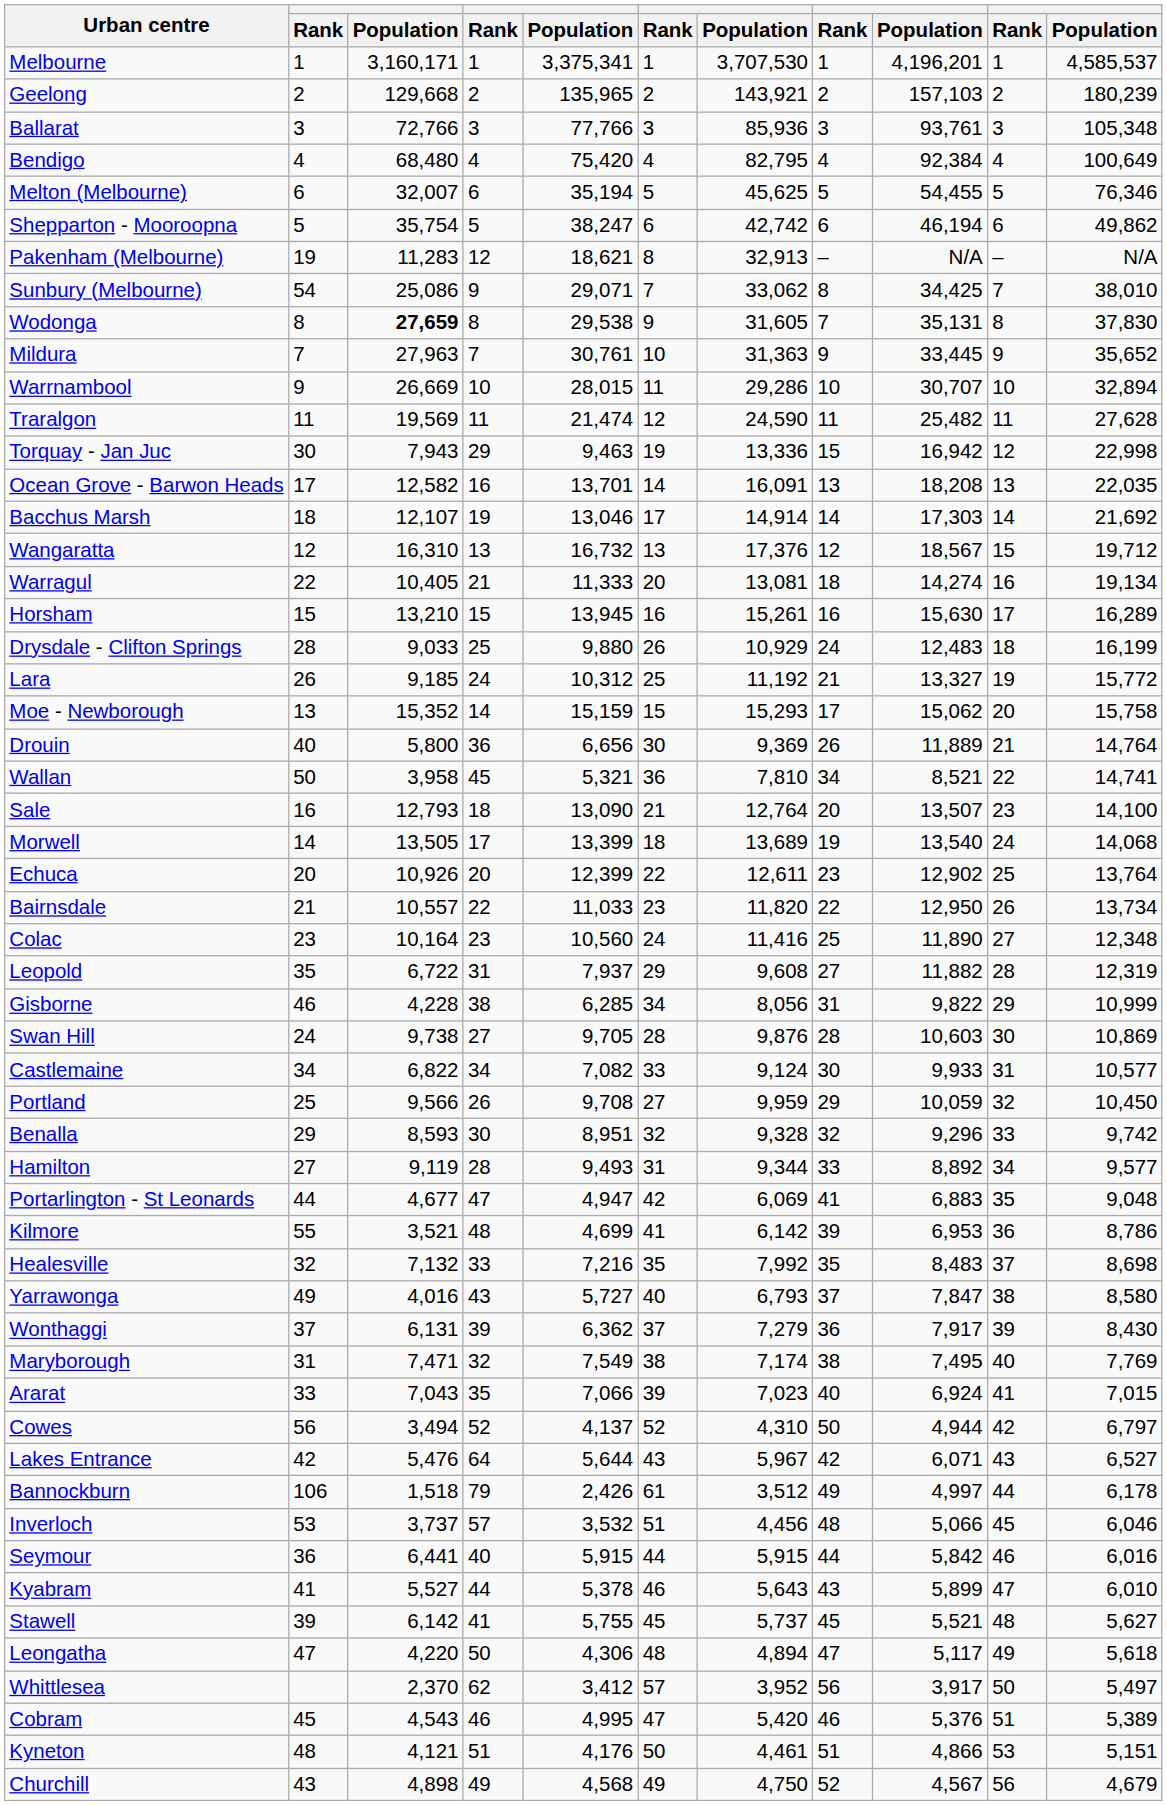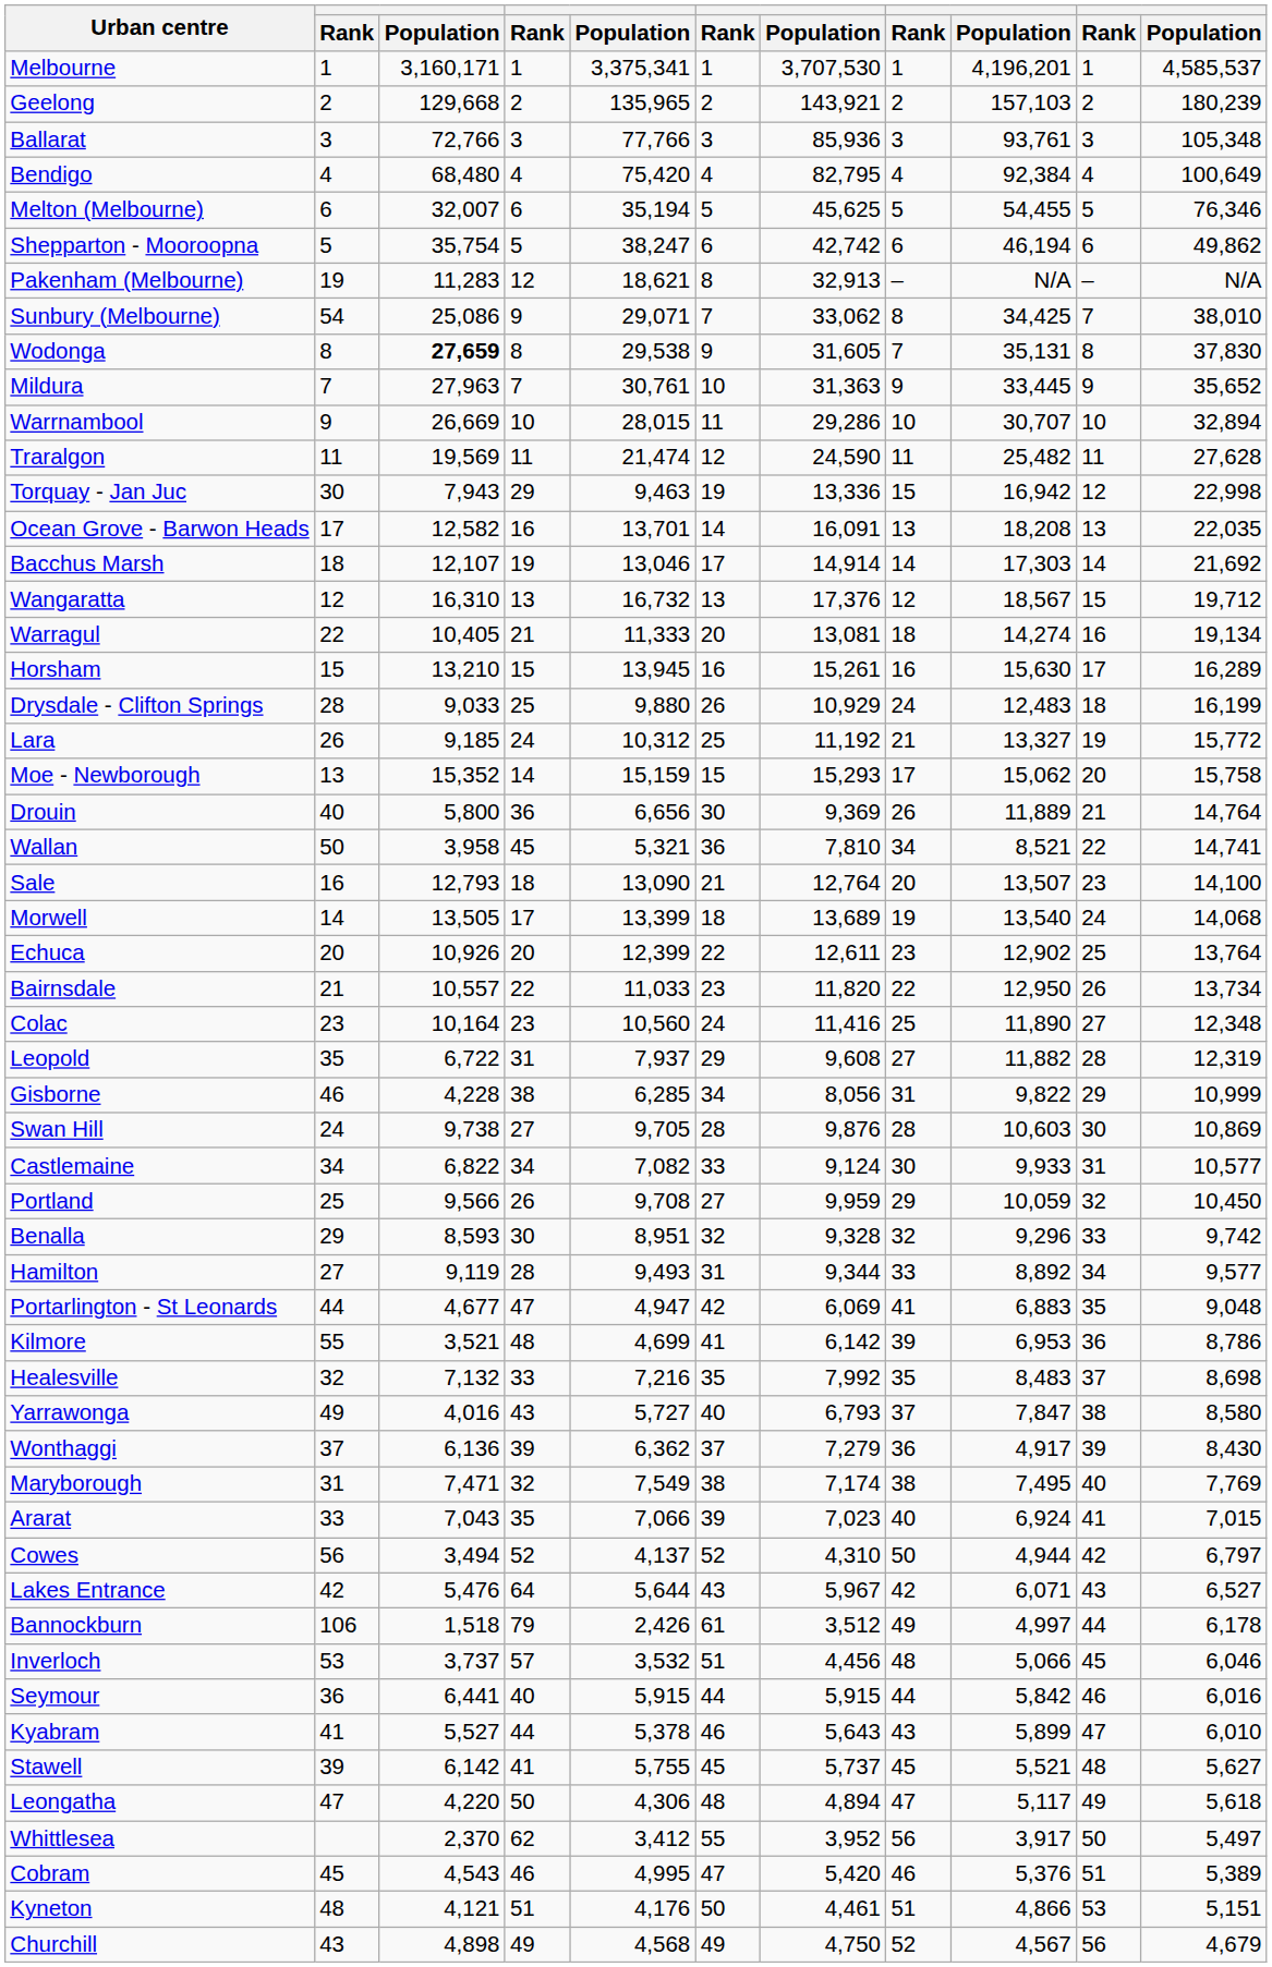 <table class="wikitable sortable">
 <tr>
 <th rowspan="2">Urban centre</th>
 <th colspan="2"></th>
 <th colspan="2"></th>
 <th colspan="2"></th>
 <th colspan="2"></th>
 <th colspan="2"></th>
 </tr>
 <tr>
 <th>Rank</th>
 <th>Population</th>
 <th>Rank</th>
 <th>Population</th>
 <th>Rank</th>
 <th>Population</th>
 <th>Rank</th>
 <th>Population</th>
 <th>Rank</th>
 <th>Population</th>
 </tr>
 <tr>
 <td><a href='#'>Melbourne</a></td>
 <td>1</td>
 <td align="right">3,160,171</td>
 <td>1 </td>
 <td align="right">3,375,341</td>
 <td>1 </td>
 <td align="right">3,707,530</td>
 <td>1 </td>
 <td align="right">4,196,201</td>
 <td>1 </td>
 <td align="right">4,585,537</td>
 </tr>
 <tr>
 <td><a href='#'>Geelong</a></td>
 <td>2</td>
 <td align="right">129,668</td>
 <td>2 </td>
 <td align="right">135,965</td>
 <td>2 </td>
 <td align="right">143,921</td>
 <td>2 </td>
 <td align="right">157,103</td>
 <td>2 </td>
 <td align="right">180,239</td>
 </tr>
 <tr>
 <td><a href='#'>Ballarat</a></td>
 <td>3</td>
 <td align="right">72,766</td>
 <td>3 </td>
 <td align="right">77,766</td>
 <td>3 </td>
 <td align="right">85,936</td>
 <td>3 </td>
 <td align="right">93,761</td>
 <td>3 </td>
 <td align="right">105,348</td>
 </tr>
 <tr>
 <td><a href='#'>Bendigo</a></td>
 <td>4</td>
 <td align="right">68,480</td>
 <td>4 </td>
 <td align="right">75,420</td>
 <td>4 </td>
 <td align="right">82,795</td>
 <td>4 </td>
 <td align="right">92,384</td>
 <td>4 </td>
 <td align="right">100,649</td>
 </tr>
 <tr>
 <td><a href='#'>Melton (Melbourne)</a></td>
 <td>6</td>
 <td align="right">32,007</td>
 <td>6 </td>
 <td align="right">35,194</td>
 <td>5 </td>
 <td align="right">45,625</td>
 <td>5 </td>
 <td align="right">54,455</td>
 <td>5 </td>
 <td align="right">76,346</td>
 </tr>
 <tr>
 <td><a href='#'>Shepparton</a> - <a href='#'>Mooroopna</a></td>
 <td>5</td>
 <td align="right">35,754</td>
 <td>5 </td>
 <td align="right">38,247</td>
 <td>6 </td>
 <td align="right">42,742</td>
 <td>6 </td>
 <td align="right">46,194</td>
 <td>6 </td>
 <td align="right">49,862</td>
 </tr>
 <tr>
 <td><a href='#'>Pakenham (Melbourne)</a></td>
 <td>19</td>
 <td align="right">11,283</td>
 <td>12 </td>
 <td align="right">18,621</td>
 <td>8 </td>
 <td align="right">32,913</td>
 <td>–</td>
 <td align="right">N/A</td>
 <td>–</td>
 <td align="right">N/A</td>
 </tr>
 <tr>
 <td><a href='#'>Sunbury (Melbourne)</a></td>
 <td>54</td>
 <td align="right">25,086</td>
 <td>9 </td>
 <td align="right">29,071</td>
 <td>7 </td>
 <td align="right">33,062</td>
 <td>8 </td>
 <td align="right">34,425</td>
 <td>7 </td>
 <td align="right">38,010</td>
 </tr>
 <tr>
 <td><a href='#'>Wodonga</a></td>
 <td>8</td>
 <td align="right"><strong>27,659</strong></td>
 <td>8 </td>
 <td align="right">29,538</td>
 <td>9 </td>
 <td align="right">31,605</td>
 <td>7 </td>
 <td align="right">35,131</td>
 <td>8 </td>
 <td align="right">37,830</td>
 </tr>
 <tr>
 <td><a href='#'>Mildura</a></td>
 <td>7</td>
 <td align="right">27,963</td>
 <td>7 </td>
 <td align="right">30,761</td>
 <td>10 </td>
 <td align="right">31,363</td>
 <td>9 </td>
 <td align="right">33,445</td>
 <td>9 </td>
 <td align="right">35,652</td>
 </tr>
 <tr>
 <td><a href='#'>Warrnambool</a></td>
 <td>9</td>
 <td align="right">26,669</td>
 <td>10 </td>
 <td align="right">28,015</td>
 <td>11 </td>
 <td align="right">29,286</td>
 <td>10 </td>
 <td align="right">30,707</td>
 <td>10 </td>
 <td align="right">32,894</td>
 </tr>
 <tr>
 <td><a href='#'>Traralgon</a></td>
 <td>11</td>
 <td align="right">19,569</td>
 <td>11 </td>
 <td align="right">21,474</td>
 <td>12 </td>
 <td align="right">24,590</td>
 <td>11 </td>
 <td align="right">25,482</td>
 <td>11 </td>
 <td align="right">27,628</td>
 </tr>
 <tr>
 <td><a href='#'>Torquay</a> - <a href='#'>Jan Juc</a></td>
 <td>30</td>
 <td align="right">7,943</td>
 <td>29 </td>
 <td align="right">9,463</td>
 <td>19 </td>
 <td align="right">13,336</td>
 <td>15 </td>
 <td align="right">16,942</td>
 <td>12 </td>
 <td align="right">22,998</td>
 </tr>
 <tr>
 <td><a href='#'>Ocean Grove</a> - <a href='#'>Barwon Heads</a></td>
 <td>17</td>
 <td align="right">12,582</td>
 <td>16 </td>
 <td align="right">13,701</td>
 <td>14 </td>
 <td align="right">16,091</td>
 <td>13 </td>
 <td align="right">18,208</td>
 <td>13 </td>
 <td align="right">22,035</td>
 </tr>
 <tr>
 <td><a href='#'>Bacchus Marsh</a></td>
 <td>18</td>
 <td align="right">12,107</td>
 <td>19 </td>
 <td align="right">13,046</td>
 <td>17 </td>
 <td align="right">14,914</td>
 <td>14 </td>
 <td align="right">17,303</td>
 <td>14 </td>
 <td align="right">21,692</td>
 </tr>
 <tr>
 <td><a href='#'>Wangaratta</a></td>
 <td>12</td>
 <td align="right">16,310</td>
 <td>13 </td>
 <td align="right">16,732</td>
 <td>13 </td>
 <td align="right">17,376</td>
 <td>12 </td>
 <td align="right">18,567</td>
 <td>15 </td>
 <td align="right">19,712</td>
 </tr>
 <tr>
 <td><a href='#'>Warragul</a></td>
 <td>22</td>
 <td align="right">10,405</td>
 <td>21 </td>
 <td align="right">11,333</td>
 <td>20 </td>
 <td align="right">13,081</td>
 <td>18 </td>
 <td align="right">14,274</td>
 <td>16 </td>
 <td align="right">19,134</td>
 </tr>
 <tr>
 <td><a href='#'>Horsham</a></td>
 <td>15</td>
 <td align="right">13,210</td>
 <td>15 </td>
 <td align="right">13,945</td>
 <td>16 </td>
 <td align="right">15,261</td>
 <td>16 </td>
 <td align="right">15,630</td>
 <td>17 </td>
 <td align="right">16,289</td>
 </tr>
 <tr>
 <td><a href='#'>Drysdale</a> - <a href='#'>Clifton Springs</a></td>
 <td>28</td>
 <td align="right">9,033</td>
 <td>25 </td>
 <td align="right">9,880</td>
 <td>26 </td>
 <td align="right">10,929</td>
 <td>24 </td>
 <td align="right">12,483</td>
 <td>18 </td>
 <td align="right">16,199</td>
 </tr>
 <tr>
 <td><a href='#'>Lara</a></td>
 <td>26</td>
 <td align="right">9,185</td>
 <td>24 </td>
 <td align="right">10,312</td>
 <td>25 </td>
 <td align="right">11,192</td>
 <td>21 </td>
 <td align="right">13,327</td>
 <td>19 </td>
 <td align="right">15,772</td>
 </tr>
 <tr>
 <td><a href='#'>Moe</a> - <a href='#'>Newborough</a></td>
 <td>13</td>
 <td align="right">15,352</td>
 <td>14 </td>
 <td align="right">15,159</td>
 <td>15 </td>
 <td align="right">15,293</td>
 <td>17 </td>
 <td align="right">15,062</td>
 <td>20 </td>
 <td align="right">15,758</td>
 </tr>
 <tr>
 <td><a href='#'>Drouin</a></td>
 <td>40</td>
 <td align="right">5,800</td>
 <td>36 </td>
 <td align="right">6,656</td>
 <td>30 </td>
 <td align="right">9,369</td>
 <td>26 </td>
 <td align="right">11,889</td>
 <td>21 </td>
 <td align="right">14,764</td>
 </tr>
 <tr>
 <td><a href='#'>Wallan</a></td>
 <td>50</td>
 <td align="right">3,958</td>
 <td>45 </td>
 <td align="right">5,321</td>
 <td>36 </td>
 <td align="right">7,810</td>
 <td>34 </td>
 <td align="right">8,521</td>
 <td>22 </td>
 <td align="right">14,741</td>
 </tr>
 <tr>
 <td><a href='#'>Sale</a></td>
 <td>16</td>
 <td align="right">12,793</td>
 <td>18 </td>
 <td align="right">13,090</td>
 <td>21 </td>
 <td align="right">12,764</td>
 <td>20 </td>
 <td align="right">13,507</td>
 <td>23 </td>
 <td align="right">14,100</td>
 </tr>
 <tr>
 <td><a href='#'>Morwell</a></td>
 <td>14</td>
 <td align="right">13,505</td>
 <td>17 </td>
 <td align="right">13,399</td>
 <td>18 </td>
 <td align="right">13,689</td>
 <td>19 </td>
 <td align="right">13,540</td>
 <td>24 </td>
 <td align="right">14,068</td>
 </tr>
 <tr>
 <td><a href='#'>Echuca</a></td>
 <td>20</td>
 <td align="right">10,926</td>
 <td>20 </td>
 <td align="right">12,399</td>
 <td>22 </td>
 <td align="right">12,611</td>
 <td>23 </td>
 <td align="right">12,902</td>
 <td>25 </td>
 <td align="right">13,764</td>
 </tr>
 <tr>
 <td><a href='#'>Bairnsdale</a></td>
 <td>21</td>
 <td align="right">10,557</td>
 <td>22 </td>
 <td align="right">11,033</td>
 <td>23 </td>
 <td align="right">11,820</td>
 <td>22 </td>
 <td align="right">12,950</td>
 <td>26 </td>
 <td align="right">13,734</td>
 </tr>
 <tr>
 <td><a href='#'>Colac</a></td>
 <td>23</td>
 <td align="right">10,164</td>
 <td>23 </td>
 <td align="right">10,560</td>
 <td>24 </td>
 <td align="right">11,416</td>
 <td>25 </td>
 <td align="right">11,890</td>
 <td>27 </td>
 <td align="right">12,348</td>
 </tr>
 <tr>
 <td><a href='#'>Leopold</a></td>
 <td>35</td>
 <td align="right">6,722</td>
 <td>31 </td>
 <td align="right">7,937</td>
 <td>29 </td>
 <td align="right">9,608</td>
 <td>27 </td>
 <td align="right">11,882</td>
 <td>28 </td>
 <td align="right">12,319</td>
 </tr>
 <tr>
 <td><a href='#'>Gisborne</a></td>
 <td>46</td>
 <td align="right">4,228</td>
 <td>38 </td>
 <td align="right">6,285</td>
 <td>34 </td>
 <td align="right">8,056</td>
 <td>31 </td>
 <td align="right">9,822</td>
 <td>29 </td>
 <td align="right">10,999</td>
 </tr>
 <tr>
 <td><a href='#'>Swan Hill</a></td>
 <td>24</td>
 <td align="right">9,738</td>
 <td>27 </td>
 <td align="right">9,705</td>
 <td>28 </td>
 <td align="right">9,876</td>
 <td>28 </td>
 <td align="right">10,603</td>
 <td>30 </td>
 <td align="right">10,869</td>
 </tr>
 <tr>
 <td><a href='#'>Castlemaine</a></td>
 <td>34</td>
 <td align="right">6,822</td>
 <td>34 </td>
 <td align="right">7,082</td>
 <td>33 </td>
 <td align="right">9,124</td>
 <td>30 </td>
 <td align="right">9,933</td>
 <td>31 </td>
 <td align="right">10,577</td>
 </tr>
 <tr>
 <td><a href='#'>Portland</a></td>
 <td>25</td>
 <td align="right">9,566</td>
 <td>26 </td>
 <td align="right">9,708</td>
 <td>27 </td>
 <td align="right">9,959</td>
 <td>29 </td>
 <td align="right">10,059</td>
 <td>32 </td>
 <td align="right">10,450</td>
 </tr>
 <tr>
 <td><a href='#'>Benalla</a></td>
 <td>29</td>
 <td align="right">8,593</td>
 <td>30 </td>
 <td align="right">8,951</td>
 <td>32 </td>
 <td align="right">9,328</td>
 <td>32 </td>
 <td align="right">9,296</td>
 <td>33 </td>
 <td align="right">9,742</td>
 </tr>
 <tr>
 <td><a href='#'>Hamilton</a></td>
 <td>27</td>
 <td align="right">9,119</td>
 <td>28 </td>
 <td align="right">9,493</td>
 <td>31 </td>
 <td align="right">9,344</td>
 <td>33 </td>
 <td align="right">8,892</td>
 <td>34 </td>
 <td align="right">9,577</td>
 </tr>
 <tr>
 <td><a href='#'>Portarlington</a> - <a href='#'>St Leonards</a></td>
 <td>44</td>
 <td align="right">4,677</td>
 <td>47 </td>
 <td align="right">4,947</td>
 <td>42 </td>
 <td align="right">6,069</td>
 <td>41 </td>
 <td align="right">6,883</td>
 <td>35 </td>
 <td align="right">9,048</td>
 </tr>
 <tr>
 <td><a href='#'>Kilmore</a></td>
 <td>55</td>
 <td align="right">3,521</td>
 <td>48 </td>
 <td align="right">4,699</td>
 <td>41 </td>
 <td align="right">6,142</td>
 <td>39 </td>
 <td align="right">6,953</td>
 <td>36 </td>
 <td align="right">8,786</td>
 </tr>
 <tr>
 <td><a href='#'>Healesville</a></td>
 <td>32</td>
 <td align="right">7,132</td>
 <td>33 </td>
 <td align="right">7,216</td>
 <td>35 </td>
 <td align="right">7,992</td>
 <td>35 </td>
 <td align="right">8,483</td>
 <td>37 </td>
 <td align="right">8,698</td>
 </tr>
 <tr>
 <td><a href='#'>Yarrawonga</a></td>
 <td>49</td>
 <td align="right">4,016</td>
 <td>43 </td>
 <td align="right">5,727</td>
 <td>40 </td>
 <td align="right">6,793</td>
 <td>37 </td>
 <td align="right">7,847</td>
 <td>38 </td>
 <td align="right">8,580</td>
 </tr>
 <tr>
 <td><a href='#'>Wonthaggi</a></td>
 <td>37</td>
-<td align="right">6,131</td>
+<td align="right">6,136</td>
 <td>39 </td>
 <td align="right">6,362</td>
 <td>37 </td>
 <td align="right">7,279</td>
 <td>36 </td>
-<td align="right">7,917</td>
+<td align="right">4,917</td>
 <td>39 </td>
 <td align="right">8,430</td>
 </tr>
 <tr>
 <td><a href='#'>Maryborough</a></td>
 <td>31</td>
 <td align="right">7,471</td>
 <td>32 </td>
 <td align="right">7,549</td>
 <td>38 </td>
 <td align="right">7,174</td>
 <td>38 </td>
 <td align="right">7,495</td>
 <td>40 </td>
 <td align="right">7,769</td>
 </tr>
 <tr>
 <td><a href='#'>Ararat</a></td>
 <td>33</td>
 <td align="right">7,043</td>
 <td>35 </td>
 <td align="right">7,066</td>
 <td>39 </td>
 <td align="right">7,023</td>
 <td>40 </td>
 <td align="right">6,924</td>
 <td>41 </td>
 <td align="right">7,015</td>
 </tr>
 <tr>
 <td><a href='#'>Cowes</a></td>
 <td>56</td>
 <td align="right">3,494</td>
 <td>52 </td>
 <td align="right">4,137</td>
 <td>52 </td>
 <td align="right">4,310</td>
 <td>50 </td>
 <td align="right">4,944</td>
 <td>42 </td>
 <td align="right">6,797</td>
 </tr>
 <tr>
 <td><a href='#'>Lakes Entrance</a></td>
 <td>42</td>
 <td align="right">5,476</td>
 <td>64 </td>
 <td align="right">5,644</td>
 <td>43 </td>
 <td align="right">5,967</td>
 <td>42 </td>
 <td align="right">6,071</td>
 <td>43 </td>
 <td align="right">6,527</td>
 </tr>
 <tr>
 <td><a href='#'>Bannockburn</a></td>
 <td>106</td>
 <td align="right">1,518</td>
 <td>79 </td>
 <td align="right">2,426</td>
 <td>61 </td>
 <td align="right">3,512</td>
 <td>49 </td>
 <td align="right">4,997</td>
 <td>44 </td>
 <td align="right">6,178</td>
 </tr>
 <tr>
 <td><a href='#'>Inverloch</a></td>
 <td>53</td>
 <td align="right">3,737</td>
 <td>57 </td>
 <td align="right">3,532</td>
 <td>51 </td>
 <td align="right">4,456</td>
 <td>48 </td>
 <td align="right">5,066</td>
 <td>45 </td>
 <td align="right">6,046</td>
 </tr>
 <tr>
 <td><a href='#'>Seymour</a></td>
 <td>36</td>
 <td align="right">6,441</td>
 <td>40 </td>
 <td align="right">5,915</td>
 <td>44 </td>
 <td align="right">5,915</td>
 <td>44 </td>
 <td align="right">5,842</td>
 <td>46 </td>
 <td align="right">6,016</td>
 </tr>
 <tr>
 <td><a href='#'>Kyabram</a></td>
 <td>41</td>
 <td align="right">5,527</td>
 <td>44 </td>
 <td align="right">5,378</td>
 <td>46 </td>
 <td align="right">5,643</td>
 <td>43 </td>
 <td align="right">5,899</td>
 <td>47 </td>
 <td align="right">6,010</td>
 </tr>
 <tr>
 <td><a href='#'>Stawell</a></td>
 <td>39</td>
 <td align="right">6,142</td>
 <td>41 </td>
 <td align="right">5,755</td>
 <td>45 </td>
 <td align="right">5,737</td>
 <td>45 </td>
 <td align="right">5,521</td>
 <td>48 </td>
 <td align="right">5,627</td>
 </tr>
 <tr>
 <td><a href='#'>Leongatha</a></td>
 <td>47</td>
 <td align="right">4,220</td>
 <td>50 </td>
 <td align="right">4,306</td>
 <td>48 </td>
 <td align="right">4,894</td>
 <td>47 </td>
 <td align="right">5,117</td>
 <td>49 </td>
 <td align="right">5,618</td>
 </tr>
 <tr>
 <td><a href='#'>Whittlesea</a></td>
 <td></td>
 <td align="right">2,370</td>
 <td>62 </td>
 <td align="right">3,412</td>
-<td>57 </td>
+<td>55 </td>
 <td align="right">3,952</td>
 <td>56 </td>
 <td align="right">3,917</td>
 <td>50 </td>
 <td align="right">5,497</td>
 </tr>
 <tr>
 <td><a href='#'>Cobram</a></td>
 <td>45</td>
 <td align="right">4,543</td>
 <td>46 </td>
 <td align="right">4,995</td>
 <td>47 </td>
 <td align="right">5,420</td>
 <td>46 </td>
 <td align="right">5,376</td>
 <td>51 </td>
 <td align="right">5,389</td>
 </tr>
 <tr>
 <td><a href='#'>Kyneton</a></td>
 <td>48</td>
 <td align="right">4,121</td>
 <td>51 </td>
 <td align="right">4,176</td>
 <td>50 </td>
 <td align="right">4,461</td>
 <td>51 </td>
 <td align="right">4,866</td>
 <td>53 </td>
 <td align="right">5,151</td>
 </tr>
 <tr>
 <td><a href='#'>Churchill</a></td>
 <td>43</td>
 <td align="right">4,898</td>
 <td>49 </td>
 <td align="right">4,568</td>
 <td>49 </td>
 <td align="right">4,750</td>
 <td>52 </td>
 <td align="right">4,567</td>
 <td>56 </td>
 <td align="right">4,679</td>
 </tr>
 </table>
